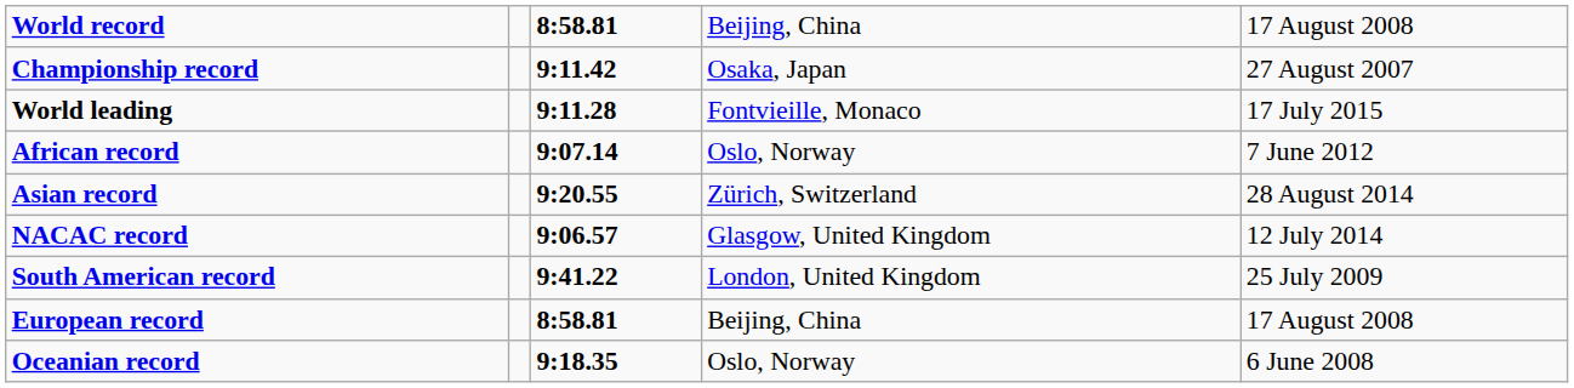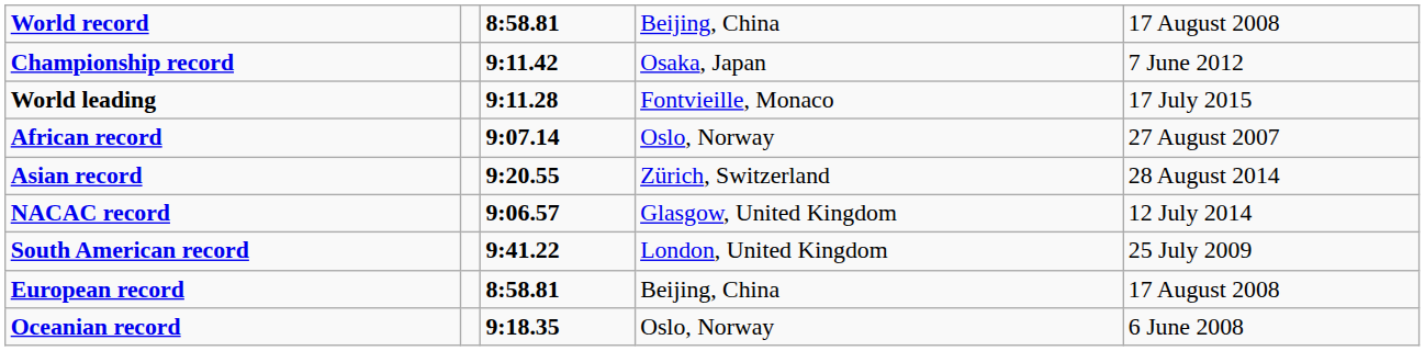 <table class="wikitable" width=75%>
 <tr>
 <td><strong><a href='#'>World record</a></strong></td>
 <td></td>
 <td><strong>8:58.81</strong></td>
 <td><a href='#'>Beijing</a>, China</td>
 <td>17 August 2008</td>
 </tr>
 <tr>
 <td><strong><a href='#'>Championship record</a></strong></td>
 <td></td>
 <td><strong>9:11.42</strong></td>
 <td><a href='#'>Osaka</a>, Japan</td>
-<td>27 August 2007</td>
+<td>7 June 2012</td>
 </tr>
 <tr>
 <td><strong>World leading</strong></td>
 <td></td>
 <td><strong>9:11.28</strong></td>
 <td><a href='#'>Fontvieille</a>, Monaco</td>
 <td>17 July 2015</td>
 </tr>
 <tr>
 <td><strong><a href='#'>African record</a></strong></td>
 <td></td>
 <td><strong>9:07.14</strong></td>
 <td><a href='#'>Oslo</a>, Norway</td>
-<td>7 June 2012</td>
+<td>27 August 2007</td>
 </tr>
 <tr>
 <td><strong><a href='#'>Asian record</a></strong></td>
 <td></td>
 <td><strong>9:20.55</strong></td>
 <td><a href='#'>Zürich</a>, Switzerland</td>
 <td>28 August 2014</td>
 </tr>
 <tr>
 <td><strong><a href='#'>NACAC record</a></strong></td>
 <td></td>
 <td><strong>9:06.57</strong></td>
 <td><a href='#'>Glasgow</a>, United Kingdom</td>
 <td>12 July 2014</td>
 </tr>
 <tr>
 <td><strong><a href='#'>South American record</a></strong></td>
 <td></td>
 <td><strong>9:41.22</strong></td>
 <td><a href='#'>London</a>, United Kingdom</td>
 <td>25 July 2009</td>
 </tr>
 <tr>
 <td><strong><a href='#'>European record</a></strong></td>
 <td></td>
 <td><strong>8:58.81</strong></td>
 <td>Beijing, China</td>
 <td>17 August 2008</td>
 </tr>
 <tr>
 <td><strong><a href='#'>Oceanian record</a></strong></td>
 <td></td>
 <td><strong>9:18.35</strong></td>
 <td>Oslo, Norway</td>
 <td>6 June 2008</td>
 </tr>
 </table>
